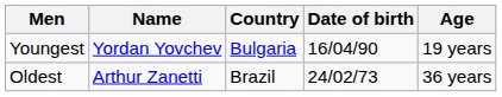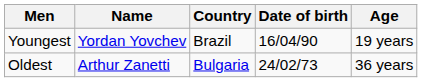 <table class="wikitable">
 <tr>
 <th>Men</th>
 <th>Name</th>
 <th>Country</th>
 <th>Date of birth</th>
 <th>Age</th>
 </tr>
 <tr>
 <td>Youngest</td>
 <td><a href='#'>Yordan Yovchev</a></td>
-<td><a href='#'>Bulgaria</a> </td>
+<td>Brazil </td>
 <td>16/04/90</td>
 <td>19 years</td>
 </tr>
 <tr>
 <td>Oldest</td>
 <td><a href='#'>Arthur Zanetti</a></td>
-<td>Brazil </td>
+<td><a href='#'>Bulgaria</a> </td>
 <td>24/02/73</td>
 <td>36 years</td>
 </tr>
 </table>
